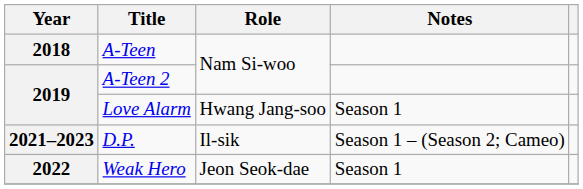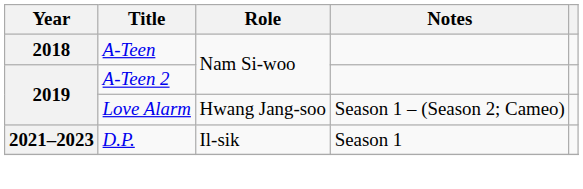 <table class="wikitable sortable plainrowheaders">
 <tr>
 <th scope="col">Year</th>
 <th scope="col">Title</th>
 <th scope="col">Role</th>
 <th>Notes</th>
 <th scope="col" class="unsortable"></th>
 </tr>
 <tr>
 <th scope="row">2018</th>
 <td><em><a href='#'>A-Teen</a></em></td>
 <td rowspan=2>Nam Si-woo</td>
 <td></td>
 <td align=center></td>
 </tr>
 <tr>
 <th scope="row" rowspan=2>2019</th>
 <td><em><a href='#'>A-Teen 2</a></em></td>
 <td></td>
 <td style="text-align:center"></td>
 </tr>
 <tr>
 <td><em><a href='#'>Love Alarm</a></em></td>
 <td>Hwang Jang-soo</td>
-<td>Season 1</td>
+<td>Season 1 – (Season 2; Cameo)</td>
 <td style="text-align:center"></td>
 </tr>
 <tr>
 <th scope="row">2021–2023</th>
 <td><em><a href='#'>D.P.</a></em></td>
 <td>Il-sik</td>
-<td>Season 1 – (Season 2; Cameo)</td>
+<td>Season 1</td>
 <td style="text-align:center"></td>
-</tr>
-<tr>
-<th scope="row">2022</th>
-<td><em><a href='#'>Weak Hero</a></em></td>
-<td>Jeon Seok-dae</td>
-<td>Season 1</td>
-<td align=center></td>
 </tr>
 <tr>
 </tr>
 </table>
